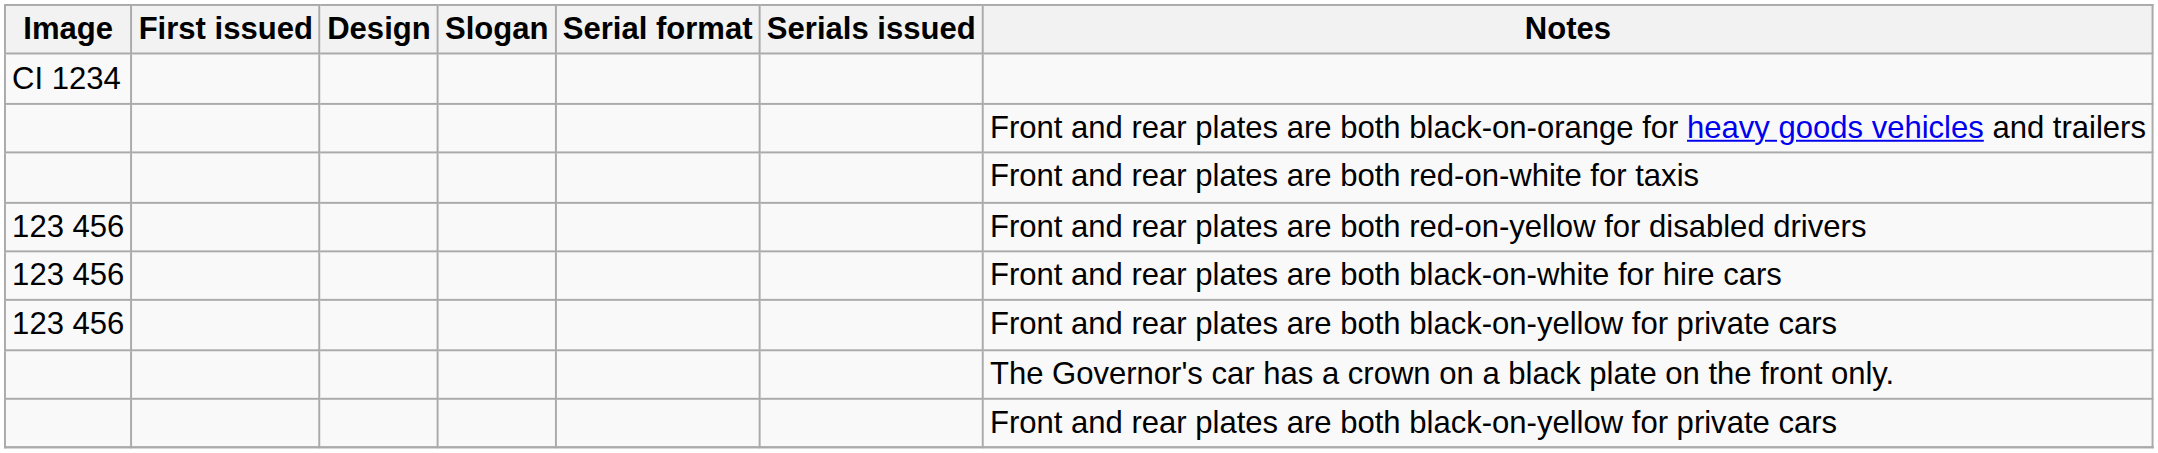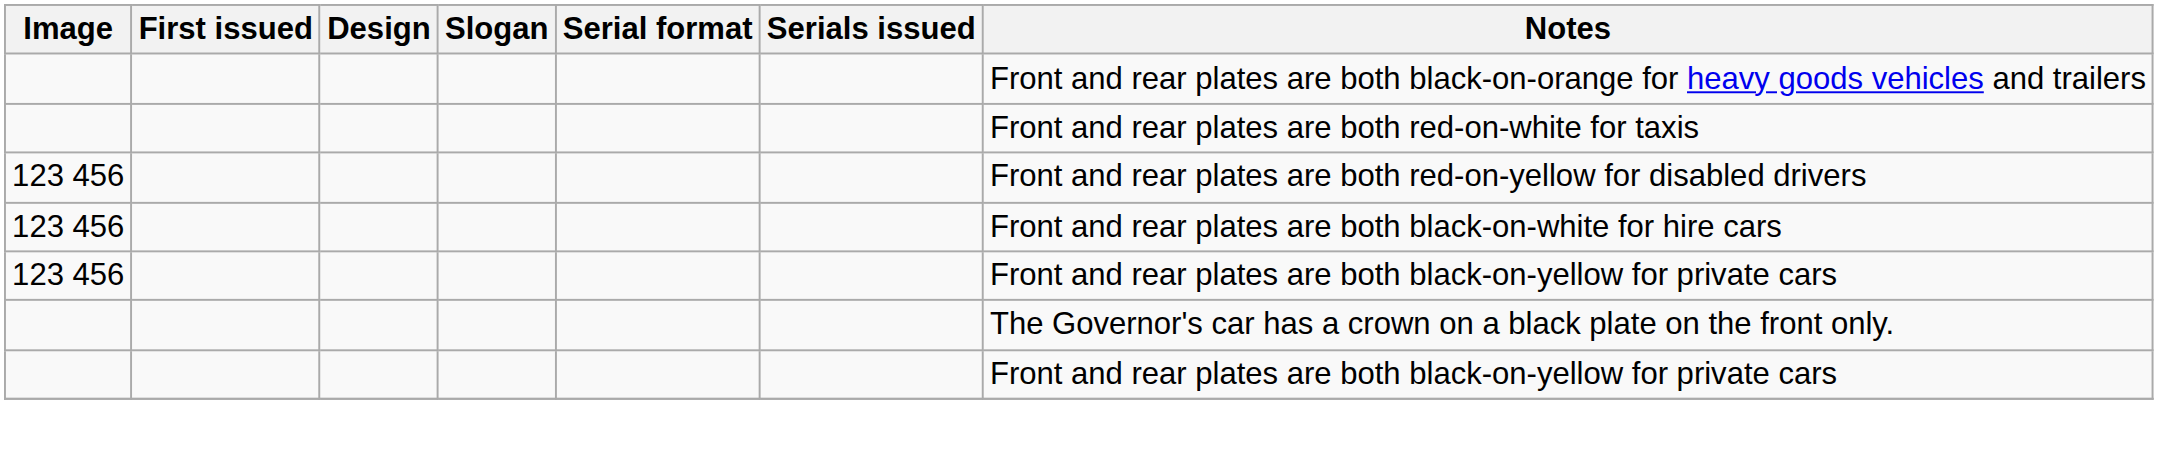 <table class="wikitable">
 <tr>
 <th>Image</th>
 <th>First issued</th>
 <th>Design</th>
 <th>Slogan</th>
 <th>Serial format</th>
 <th>Serials issued</th>
 <th>Notes</th>
-</tr>
-<tr>
-<td><div>CI 1234</div></td>
-<td></td>
-<td></td>
-<td></td>
-<td></td>
-<td></td>
-<td></td>
 </tr>
 <tr>
 <td></td>
 <td></td>
 <td></td>
 <td></td>
 <td></td>
 <td></td>
 <td>Front and rear plates are both black-on-orange for <a href='#'>heavy goods vehicles</a> and trailers</td>
 </tr>
 <tr>
 <td></td>
 <td></td>
 <td></td>
 <td></td>
 <td></td>
 <td></td>
 <td>Front and rear plates are both red-on-white for taxis</td>
 </tr>
 <tr>
 <td><div>123 456</div></td>
 <td></td>
 <td></td>
 <td></td>
 <td></td>
 <td></td>
 <td>Front and rear plates are both red-on-yellow for disabled drivers</td>
 </tr>
 <tr>
 <td><div>123 456</div></td>
 <td></td>
 <td></td>
 <td></td>
 <td></td>
 <td></td>
 <td>Front and rear plates are both black-on-white for hire cars</td>
 </tr>
 <tr>
 <td><div>123 456</div></td>
 <td></td>
 <td></td>
 <td></td>
 <td></td>
 <td></td>
 <td>Front and rear plates are both black-on-yellow for private cars</td>
 </tr>
 <tr>
 <td><div></div> </td>
 <td></td>
 <td></td>
 <td></td>
 <td></td>
 <td></td>
 <td>The Governor's car has a crown on a black plate on the front only.</td>
 </tr>
 <tr>
 <td></td>
 <td></td>
 <td></td>
 <td></td>
 <td></td>
 <td></td>
 <td>Front and rear plates are both black-on-yellow for private cars</td>
 </tr>
 <tr>
 </tr>
 </table>
